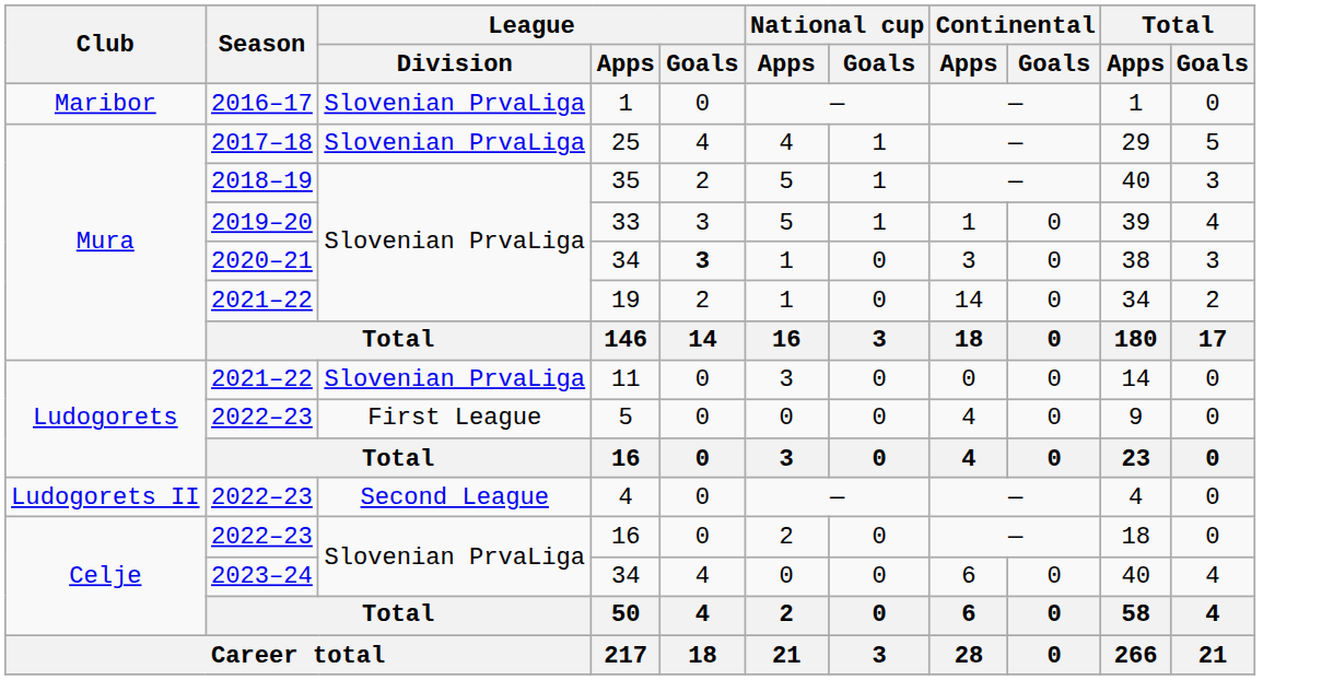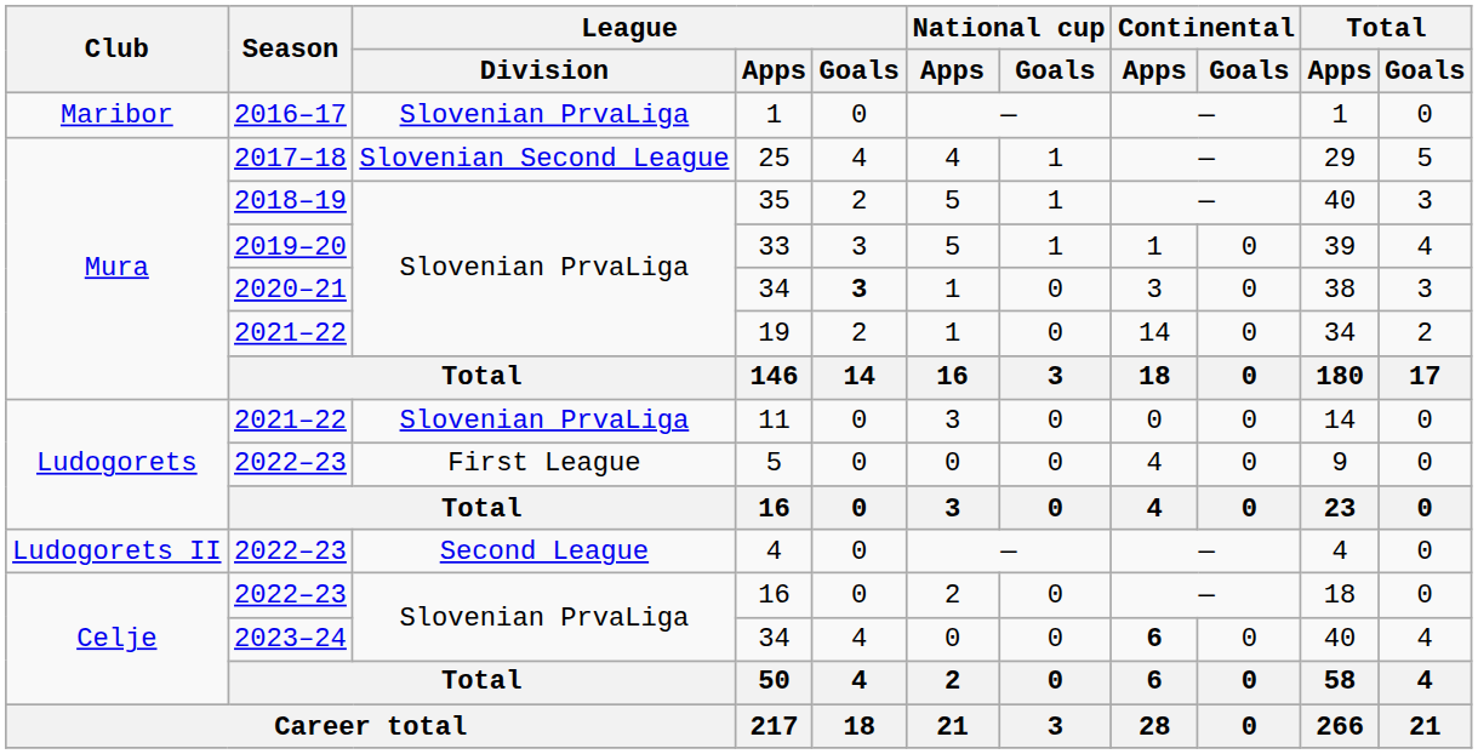 <table class="wikitable" style="text-align: center">
 <tr>
 <th rowspan="2">Club</th>
 <th rowspan="2">Season</th>
 <th colspan="3">League</th>
 <th colspan="2">National cup</th>
 <th colspan="2">Continental</th>
 <th colspan="2">Total</th>
 </tr>
 <tr>
 <th>Division</th>
 <th>Apps</th>
 <th>Goals</th>
 <th>Apps</th>
 <th>Goals</th>
 <th>Apps</th>
 <th>Goals</th>
 <th>Apps</th>
 <th>Goals</th>
 </tr>
 <tr>
 <td><a href='#'>Maribor</a></td>
 <td><a href='#'>2016–17</a></td>
 <td><a href='#'>Slovenian PrvaLiga</a></td>
 <td>1</td>
 <td>0</td>
 <td colspan="2">—</td>
 <td colspan="2">—</td>
 <td>1</td>
 <td>0</td>
 </tr>
 <tr>
 <td rowspan="6"><a href='#'>Mura</a></td>
 <td><a href='#'>2017–18</a></td>
-<td><a href='#'>Slovenian PrvaLiga</a></td>
+<td><a href='#'>Slovenian Second League</a></td>
 <td>25</td>
 <td>4</td>
 <td>4</td>
 <td>1</td>
 <td colspan="2">—</td>
 <td>29</td>
 <td>5</td>
 </tr>
 <tr>
 <td><a href='#'>2018–19</a></td>
 <td rowspan="4">Slovenian PrvaLiga</td>
 <td>35</td>
 <td>2</td>
 <td>5</td>
 <td>1</td>
 <td colspan="2">—</td>
 <td>40</td>
 <td>3</td>
 </tr>
 <tr>
 <td><a href='#'>2019–20</a></td>
 <td>33</td>
 <td>3</td>
 <td>5</td>
 <td>1</td>
 <td>1</td>
 <td>0</td>
 <td>39</td>
 <td>4</td>
 </tr>
 <tr>
 <td><a href='#'>2020–21</a></td>
 <td>34</td>
 <td><strong>3</strong></td>
 <td>1</td>
 <td>0</td>
 <td>3</td>
 <td>0</td>
 <td>38</td>
 <td>3</td>
 </tr>
 <tr>
 <td><a href='#'>2021–22</a></td>
 <td>19</td>
 <td>2</td>
 <td>1</td>
 <td>0</td>
 <td>14</td>
 <td>0</td>
 <td>34</td>
 <td>2</td>
 </tr>
 <tr>
 <th colspan="2">Total</th>
 <th>146</th>
 <th>14</th>
 <th>16</th>
 <th>3</th>
 <th>18</th>
 <th>0</th>
 <th>180</th>
 <th>17</th>
 </tr>
 <tr>
 <td rowspan="3"><a href='#'>Ludogorets</a></td>
 <td><a href='#'>2021–22</a></td>
 <td><a href='#'>Slovenian PrvaLiga</a></td>
 <td>11</td>
 <td>0</td>
 <td>3</td>
 <td>0</td>
 <td>0</td>
 <td>0</td>
 <td>14</td>
 <td>0</td>
 </tr>
 <tr>
 <td><a href='#'>2022–23</a></td>
 <td>First League</td>
 <td>5</td>
 <td>0</td>
 <td>0</td>
 <td>0</td>
 <td>4</td>
 <td>0</td>
 <td>9</td>
 <td>0</td>
 </tr>
 <tr>
 <th colspan="2">Total</th>
 <th>16</th>
 <th>0</th>
 <th>3</th>
 <th>0</th>
 <th>4</th>
 <th>0</th>
 <th>23</th>
 <th>0</th>
 </tr>
 <tr>
 <td><a href='#'>Ludogorets II</a></td>
 <td><a href='#'>2022–23</a></td>
 <td><a href='#'>Second League</a></td>
 <td>4</td>
 <td>0</td>
 <td colspan="2">—</td>
 <td colspan="2">—</td>
 <td>4</td>
 <td>0</td>
 </tr>
 <tr>
 <td rowspan="3"><a href='#'>Celje</a></td>
 <td><a href='#'>2022–23</a></td>
 <td rowspan="2">Slovenian PrvaLiga</td>
 <td>16</td>
 <td>0</td>
 <td>2</td>
 <td>0</td>
 <td colspan="2">—</td>
 <td>18</td>
 <td>0</td>
 </tr>
 <tr>
 <td><a href='#'>2023–24</a></td>
 <td>34</td>
 <td>4</td>
 <td>0</td>
 <td>0</td>
-<td>6</td>
+<td><strong>6</strong></td>
 <td>0</td>
 <td>40</td>
 <td>4</td>
 </tr>
 <tr>
 <th colspan="2">Total</th>
 <th>50</th>
 <th>4</th>
 <th>2</th>
 <th>0</th>
 <th>6</th>
 <th>0</th>
 <th>58</th>
 <th>4</th>
 </tr>
 <tr>
 <th colspan="3">Career total</th>
 <th>217</th>
 <th>18</th>
 <th>21</th>
 <th>3</th>
 <th>28</th>
 <th>0</th>
 <th>266</th>
 <th>21</th>
 </tr>
 </table>
